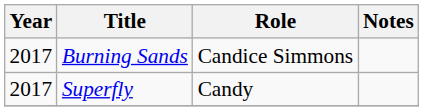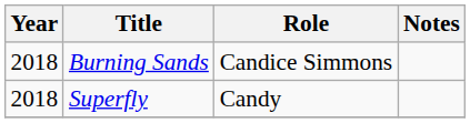 <table class="wikitable sortable">
 <tr>
 <th>Year</th>
 <th>Title</th>
 <th>Role</th>
 <th>Notes</th>
 </tr>
 <tr>
-<td>2017</td>
+<td>2018</td>
 <td><em><a href='#'>Burning Sands</a></em></td>
 <td>Candice Simmons</td>
 <td></td>
 </tr>
 <tr>
-<td>2017</td>
+<td>2018</td>
 <td><em><a href='#'>Superfly</a></em></td>
 <td>Candy</td>
 <td></td>
 </tr>
 <tr>
 </tr>
 </table>
